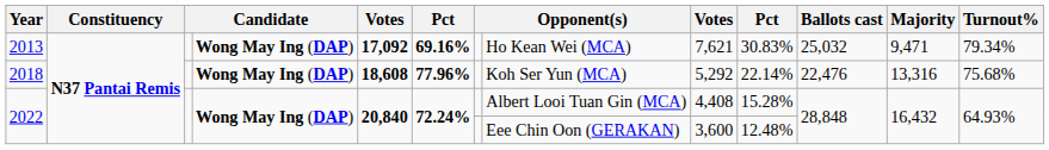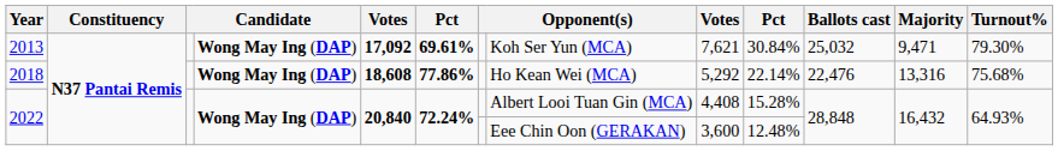 <table class="wikitable" style="margin:0.5em ; font-size:95%">
 <tr>
 <th>Year</th>
 <th>Constituency</th>
 <th colspan=2>Candidate</th>
 <th>Votes</th>
 <th>Pct</th>
 <th colspan=2>Opponent(s)</th>
 <th>Votes</th>
 <th>Pct</th>
 <th>Ballots cast</th>
 <th>Majority</th>
 <th>Turnout%</th>
 </tr>
 <tr>
 <td><a href='#'>2013</a></td>
 <td rowspan=4><strong>N37 <a href='#'>Pantai Remis</a></strong></td>
 <td></td>
 <td><strong>Wong May Ing</strong> (<a href='#'><strong>DAP</strong></a>)</td>
 <td align="right"><strong>17,092</strong></td>
-<td><strong>69.16%</strong></td>
+<td><strong>69.61%</strong></td>
 <td></td>
-<td>Ho Kean Wei (<a href='#'>MCA</a>)</td>
+<td>Koh Ser Yun (<a href='#'>MCA</a>)</td>
 <td align="right">7,621</td>
-<td>30.83%</td>
+<td>30.84%</td>
 <td>25,032</td>
 <td>9,471</td>
-<td>79.34%</td>
+<td>79.30%</td>
 </tr>
 <tr>
 <td><a href='#'>2018</a></td>
 <td></td>
 <td><strong>Wong May Ing</strong> (<a href='#'><strong>DAP</strong></a>)</td>
 <td align="right"><strong>18,608</strong></td>
-<td><strong>77.96%</strong></td>
+<td><strong>77.86%</strong></td>
 <td></td>
-<td>Koh Ser Yun (<a href='#'>MCA</a>)</td>
+<td>Ho Kean Wei (<a href='#'>MCA</a>)</td>
 <td align="right">5,292</td>
 <td>22.14%</td>
 <td>22,476</td>
 <td>13,316</td>
 <td>75.68%</td>
 </tr>
 <tr>
 <td rowspan=2><a href='#'>2022</a></td>
 <td rowspan=2 ></td>
 <td rowspan=2><strong>Wong May Ing</strong> (<a href='#'><strong>DAP</strong></a>)</td>
 <td rowspan=2 align="right"><strong>20,840</strong></td>
 <td rowspan=2><strong>72.24%</strong></td>
 <td></td>
 <td>Albert Looi Tuan Gin (<a href='#'>MCA</a>)</td>
 <td align="right">4,408</td>
 <td>15.28%</td>
 <td rowspan=2>28,848</td>
 <td rowspan=2>16,432</td>
 <td rowspan=2>64.93%</td>
 </tr>
 <tr>
 <td bgcolor=></td>
 <td>Eee Chin Oon (<a href='#'>GERAKAN</a>)</td>
 <td align="right">3,600</td>
 <td>12.48%</td>
 </tr>
 </table>
